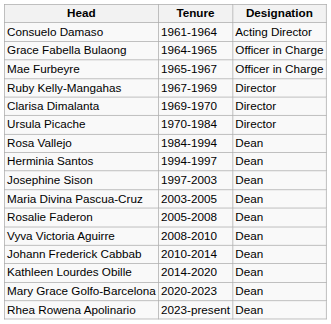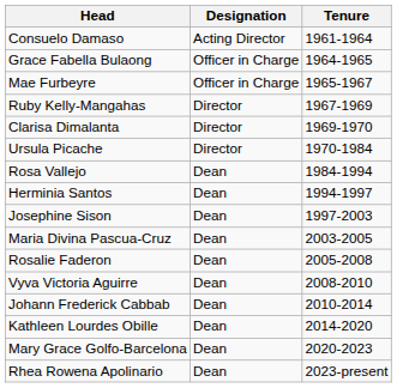 <table class="wikitable">
 <tr>
 <th>Head</th>
+<th>Designation</th>
 <th>Tenure</th>
-<th>Designation</th>
 </tr>
 <tr>
 <td>Consuelo Damaso</td>
+<td>Acting Director</td>
 <td>1961-1964</td>
-<td>Acting Director</td>
 </tr>
 <tr>
 <td>Grace Fabella Bulaong</td>
+<td>Officer in Charge</td>
 <td>1964-1965</td>
-<td>Officer in Charge</td>
 </tr>
 <tr>
 <td>Mae Furbeyre</td>
+<td>Officer in Charge</td>
 <td>1965-1967</td>
-<td>Officer in Charge</td>
 </tr>
 <tr>
 <td>Ruby Kelly-Mangahas</td>
+<td>Director</td>
 <td>1967-1969</td>
-<td>Director</td>
 </tr>
 <tr>
 <td>Clarisa Dimalanta</td>
+<td>Director</td>
 <td>1969-1970</td>
-<td>Director</td>
 </tr>
 <tr>
 <td>Ursula Picache</td>
+<td>Director</td>
 <td>1970-1984</td>
-<td>Director</td>
 </tr>
 <tr>
 <td>Rosa Vallejo</td>
+<td>Dean</td>
 <td>1984-1994</td>
-<td>Dean</td>
 </tr>
 <tr>
 <td>Herminia Santos</td>
+<td>Dean</td>
 <td>1994-1997</td>
-<td>Dean</td>
 </tr>
 <tr>
 <td>Josephine Sison</td>
+<td>Dean</td>
 <td>1997-2003</td>
-<td>Dean</td>
 </tr>
 <tr>
 <td>Maria Divina Pascua-Cruz</td>
+<td>Dean</td>
 <td>2003-2005</td>
-<td>Dean</td>
 </tr>
 <tr>
 <td>Rosalie Faderon</td>
+<td>Dean</td>
 <td>2005-2008</td>
-<td>Dean</td>
 </tr>
 <tr>
 <td>Vyva Victoria Aguirre</td>
+<td>Dean</td>
 <td>2008-2010</td>
-<td>Dean</td>
 </tr>
 <tr>
 <td>Johann Frederick Cabbab</td>
+<td>Dean</td>
 <td>2010-2014</td>
-<td>Dean</td>
 </tr>
 <tr>
 <td>Kathleen Lourdes Obille</td>
+<td>Dean</td>
 <td>2014-2020</td>
-<td>Dean</td>
 </tr>
 <tr>
 <td>Mary Grace Golfo-Barcelona</td>
+<td>Dean</td>
 <td>2020-2023</td>
-<td>Dean</td>
 </tr>
 <tr>
 <td>Rhea Rowena Apolinario</td>
+<td>Dean</td>
 <td>2023-present</td>
-<td>Dean</td>
 </tr>
 </table>
